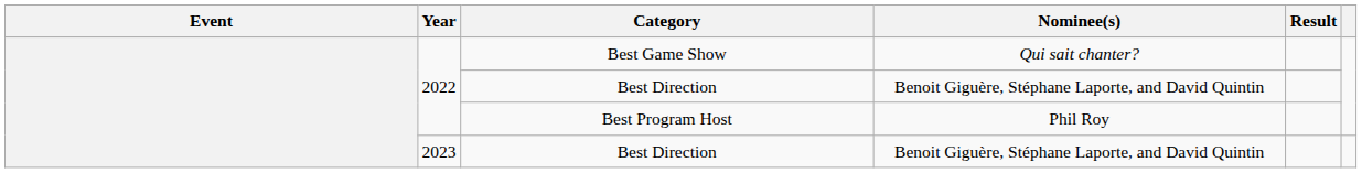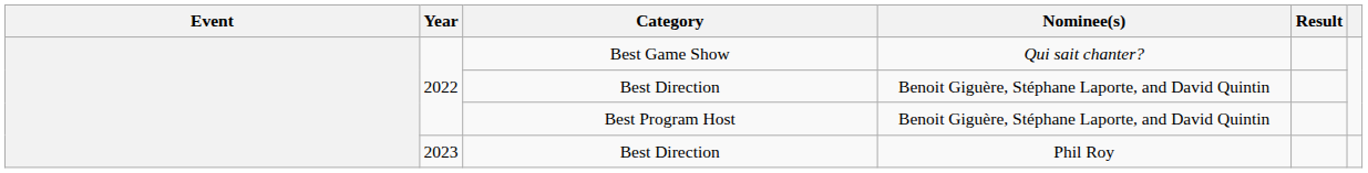 <table class="wikitable sortable plainrowheaders" style="text-align:center; line-height:23px; width:100%;">
 <tr>
 <th class="unsortable" width=28%>Event</th>
 <th width=01%>Year</th>
 <th class="unsortable" width=28%>Category</th>
 <th class="unsortable" width=28%>Nominee(s)</th>
 <th class="unsortable" width=01%>Result</th>
 <th class="unsortable" width=01%></th>
 </tr>
 <tr>
 <th rowspan=4></th>
 <td rowspan=3>2022</td>
 <td>Best Game Show</td>
 <td><em>Qui sait chanter?</em></td>
 <td></td>
 <td rowspan=3></td>
 </tr>
 <tr>
 <td>Best Direction</td>
 <td>Benoit Giguère, Stéphane Laporte, and David Quintin</td>
 <td></td>
 </tr>
 <tr>
 <td>Best Program Host</td>
-<td>Phil Roy</td>
+<td>Benoit Giguère, Stéphane Laporte, and David Quintin</td>
 <td></td>
 </tr>
 <tr>
 <td>2023</td>
 <td>Best Direction</td>
-<td>Benoit Giguère, Stéphane Laporte, and David Quintin</td>
+<td>Phil Roy</td>
 <td></td>
 <td></td>
 </tr>
 </table>
